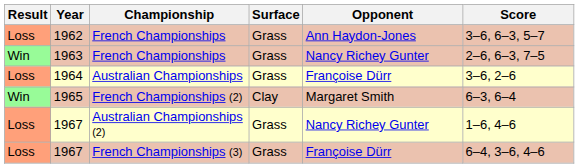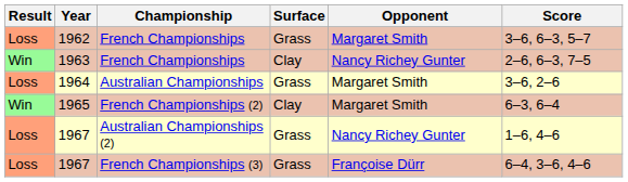 <table class='sortable wikitable'>
 <tr>
 <th style="width:50px">Result</th>
 <th style="width:40px">Year</th>
 <th style="width:190px">Championship</th>
 <th style="width:50px">Surface</th>
 <th style="width:190px">Opponent</th>
 <th style="width:130px" class="unsortable">Score</th>
 </tr>
 <tr style="background:#ebc2af;">
 <td style="background:#ffa07a;">Loss</td>
 <td>1962</td>
 <td><a href='#'>French Championships</a></td>
 <td>Grass</td>
-<td> <a href='#'>Ann Haydon-Jones</a></td>
+<td> <a href='#'>Margaret Smith</a></td>
 <td>3–6, 6–3, 5–7</td>
 </tr>
 <tr style="background:#ebc2af;">
 <td style="background:#98fb98;">Win</td>
 <td>1963</td>
 <td><a href='#'>French Championships</a></td>
-<td>Grass</td>
+<td>Clay</td>
 <td> <a href='#'>Nancy Richey Gunter</a></td>
 <td>2–6, 6–3, 7–5</td>
 </tr>
 <tr style="background:#ffc;">
 <td style="background:#ffa07a;">Loss</td>
 <td>1964</td>
 <td><a href='#'>Australian Championships</a></td>
 <td>Grass</td>
-<td> <a href='#'>Françoise Dürr</a></td>
+<td> Margaret Smith</td>
 <td>3–6, 2–6</td>
 </tr>
 <tr style="background:#ebc2af;">
 <td style="background:#98fb98;">Win</td>
 <td>1965</td>
 <td><a href='#'>French Championships</a> <small>(2)</small></td>
 <td>Clay</td>
 <td> Margaret Smith</td>
 <td>6–3, 6–4</td>
 </tr>
 <tr style="background:#ffc;">
 <td style="background:#ffa07a;">Loss</td>
 <td>1967</td>
 <td><a href='#'>Australian Championships</a> <small>(2)</small></td>
 <td>Grass</td>
 <td> <a href='#'>Nancy Richey Gunter</a></td>
 <td>1–6, 4–6</td>
 </tr>
 <tr style="background:#ebc2af;">
 <td style="background:#ffa07a;">Loss</td>
 <td>1967</td>
 <td><a href='#'>French Championships</a> <small>(3)</small></td>
 <td>Grass</td>
 <td> <a href='#'>Françoise Dürr</a></td>
 <td>6–4, 3–6, 4–6</td>
 </tr>
 </table>
